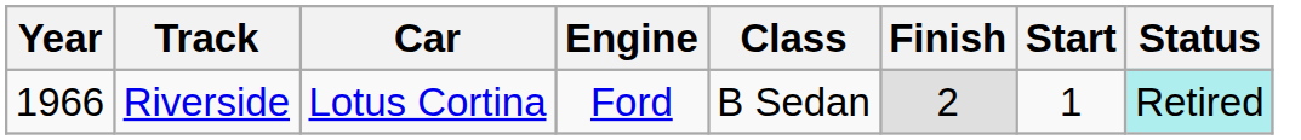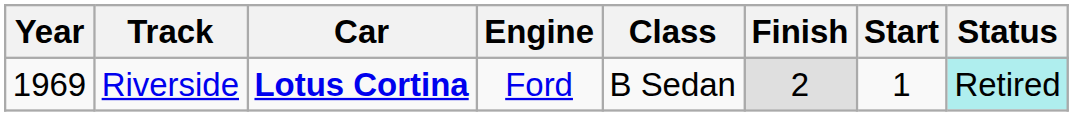 <table class="wikitable" style="text-align:center; font-size:90%">
 <tr>
 <th>Year</th>
 <th>Track</th>
 <th>Car</th>
 <th>Engine</th>
 <th>Class</th>
 <th>Finish</th>
 <th>Start</th>
 <th>Status</th>
 </tr>
 <tr>
-<td>1966</td>
+<td>1969</td>
 <td><a href='#'>Riverside</a></td>
-<td><a href='#'>Lotus Cortina</a></td>
+<td><strong><a href='#'>Lotus Cortina</a></strong></td>
 <td><a href='#'>Ford</a></td>
 <td>B Sedan</td>
 <td style="background:#DFDFDF;">2</td>
 <td>1</td>
 <td style="background: paleturquoise;">Retired</td>
 </tr>
 </table>
